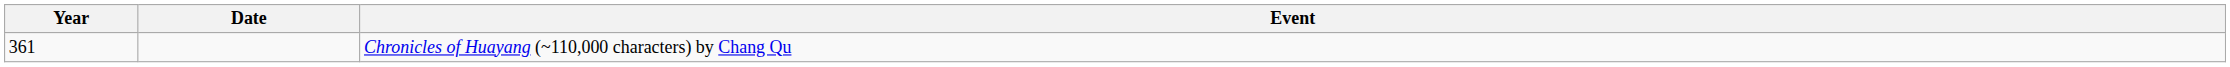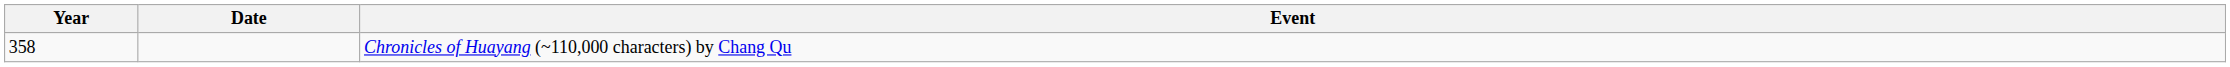 <table class="wikitable" style="width:100%;">
 <tr>
 <th style="width:6%">Year</th>
 <th style="width:10%">Date</th>
 <th>Event</th>
 </tr>
 <tr>
-<td>361</td>
+<td>358</td>
 <td></td>
 <td><em><a href='#'>Chronicles of Huayang</a></em> (~110,000 characters) by <a href='#'>Chang Qu</a></td>
 </tr>
 </table>
